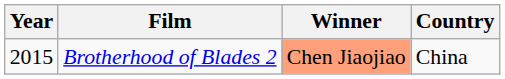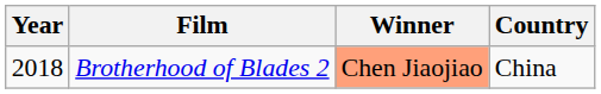 <table class="wikitable sortable plainrowheaders">
 <tr>
 <th>Year</th>
 <th>Film</th>
 <th>Winner</th>
 <th>Country</th>
 </tr>
 <tr>
-<td>2015</td>
+<td>2018</td>
 <td><em><a href='#'>Brotherhood of Blades 2</a></em></td>
 <td style="background: lightsalmon;">Chen Jiaojiao</td>
 <td>China</td>
 </tr>
 </table>
